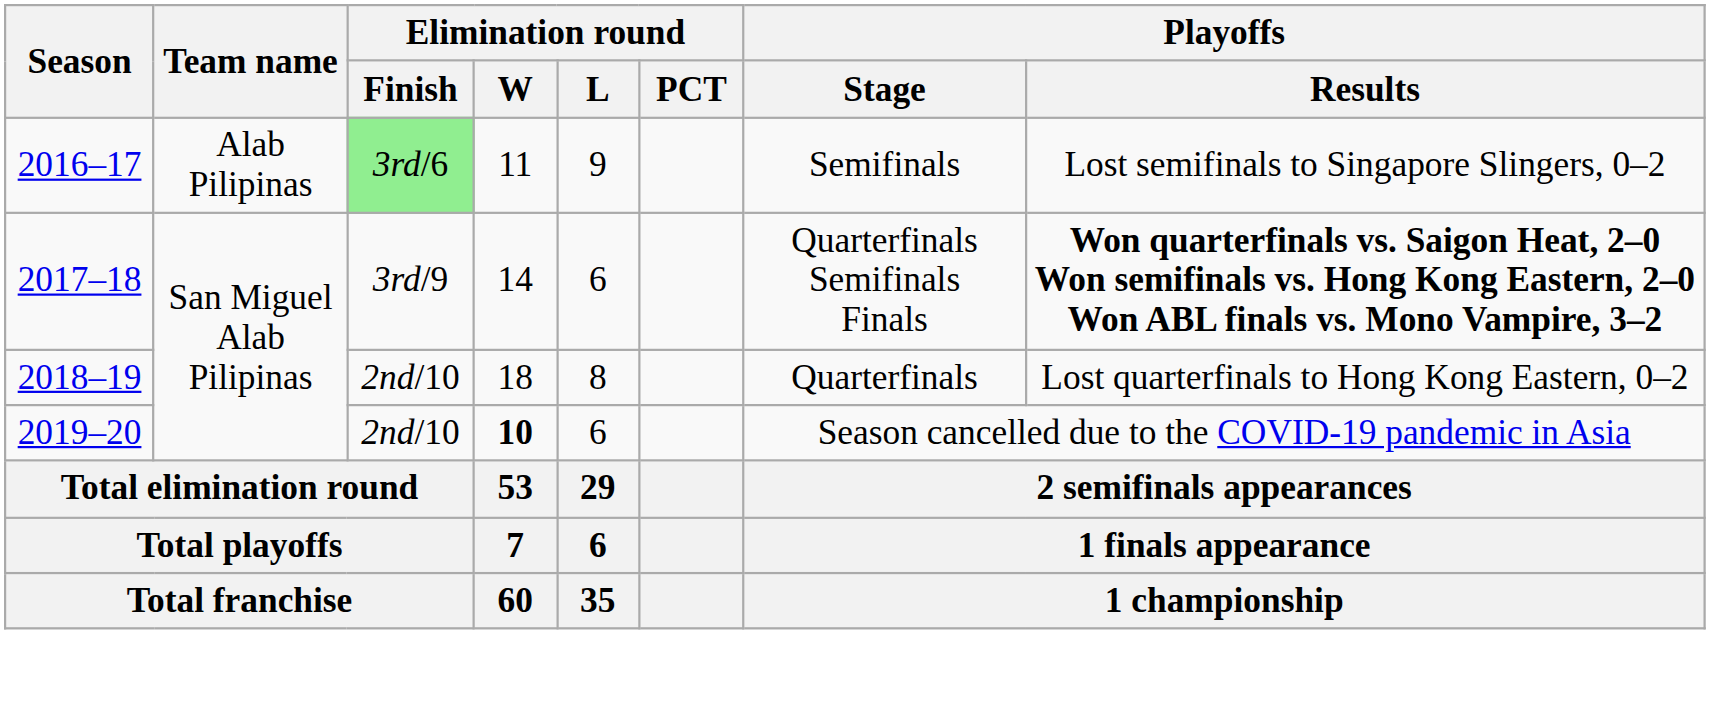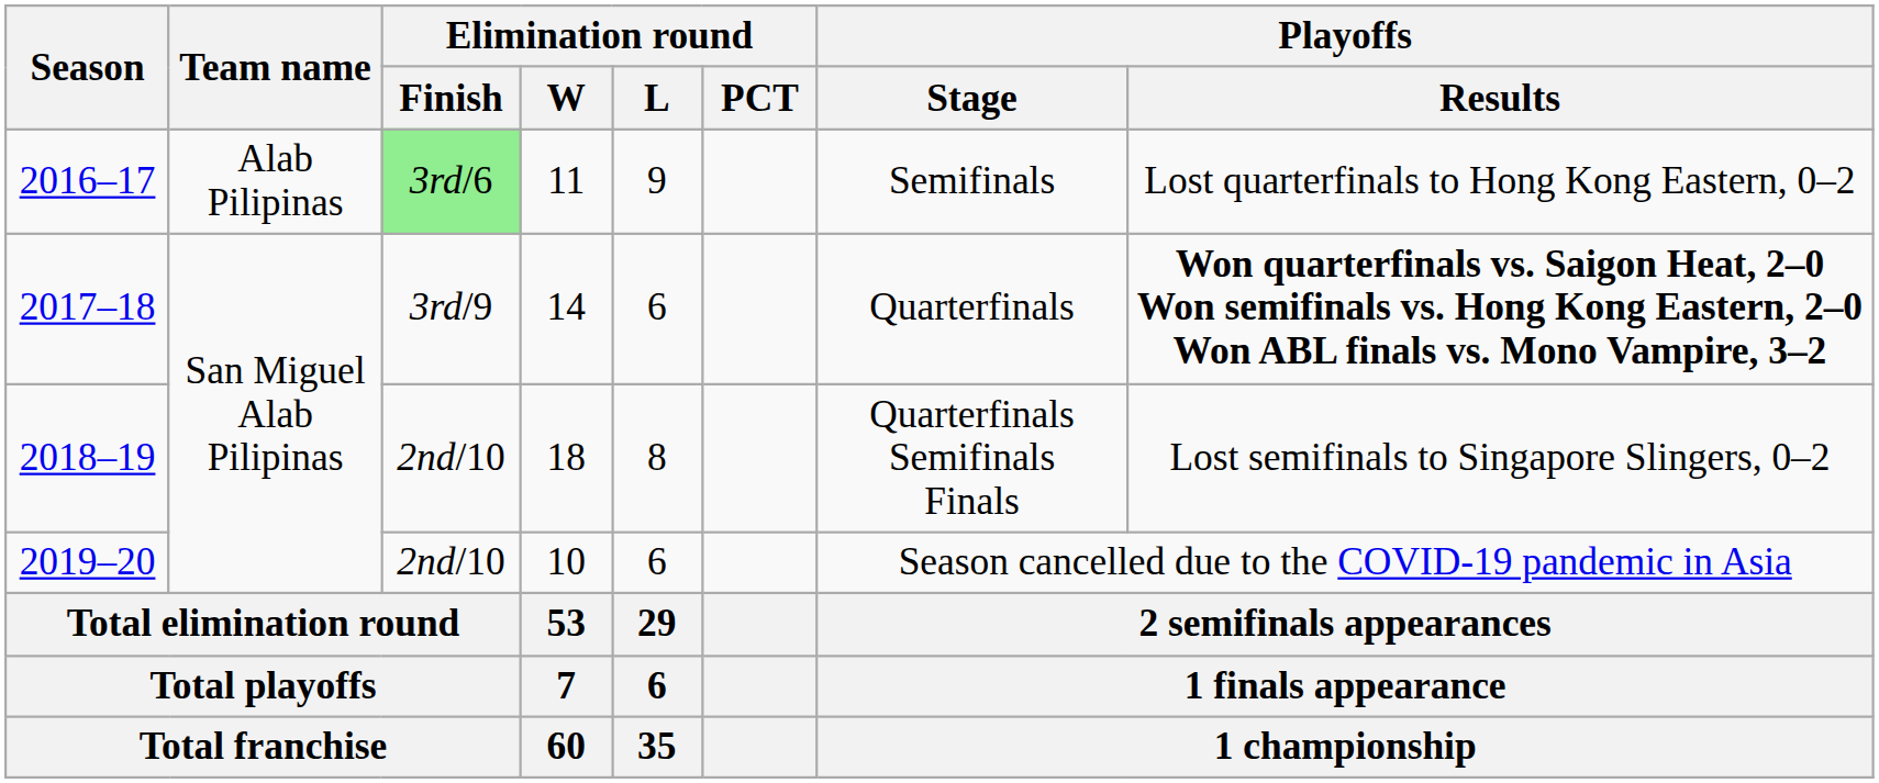 <table class=wikitable style="text-align:center;">
 <tr>
 <th style="width:60px;" rowspan="2">Season</th>
 <th style="width:80px;" rowspan="2">Team name</th>
 <th colspan=4>Elimination round</th>
 <th colspan=2>Playoffs</th>
 </tr>
 <tr>
 <th width=50px>Finish</th>
 <th width=30px>W</th>
 <th width=30px>L</th>
 <th width=40px>PCT</th>
 <th style="width:120px;">Stage</th>
 <th style="width:300px;">Results</th>
 </tr>
 <tr>
 <td><a href='#'>2016–17</a></td>
 <td>Alab Pilipinas</td>
 <td style="background: lightgreen;"><em>3rd</em>/6</td>
 <td>11</td>
 <td>9</td>
 <td></td>
 <td>Semifinals</td>
-<td>Lost semifinals to Singapore Slingers, 0–2</td>
+<td>Lost quarterfinals to Hong Kong Eastern, 0–2</td>
 </tr>
 <tr>
 <td><a href='#'>2017–18</a></td>
 <td rowspan=3>San Miguel Alab Pilipinas</td>
 <td><em>3rd</em>/9</td>
 <td>14</td>
 <td>6</td>
 <td></td>
-<td>Quarterfinals<br> Semifinals <br> Finals</td>
+<td>Quarterfinals</td>
 <td><strong>Won quarterfinals vs. Saigon Heat, 2–0</strong> <br><strong>Won semifinals vs. Hong Kong Eastern, 2–0</strong><br><strong>Won ABL finals vs. Mono Vampire, 3–2</strong></td>
 </tr>
 <tr>
 <td><a href='#'>2018–19</a></td>
 <td><em>2nd</em>/10</td>
 <td>18</td>
 <td>8</td>
 <td></td>
-<td>Quarterfinals</td>
-<td>Lost quarterfinals to Hong Kong Eastern, 0–2</td>
+<td>Quarterfinals<br> Semifinals <br> Finals</td>
+<td>Lost semifinals to Singapore Slingers, 0–2</td>
 </tr>
 <tr>
 <td><a href='#'>2019–20</a></td>
 <td><em>2nd</em>/10</td>
-<td><strong>10</strong></td>
+<td>10</td>
 <td>6</td>
 <td></td>
 <td colspan=2>Season cancelled due to the <a href='#'>COVID-19 pandemic in Asia</a></td>
 </tr>
 <tr>
 <th colspan=3>Total elimination round</th>
 <th>53</th>
 <th>29</th>
 <th></th>
 <th colspan=2>2 semifinals appearances</th>
 </tr>
 <tr>
 <th colspan=3>Total playoffs</th>
 <th>7</th>
 <th>6</th>
 <th></th>
 <th colspan=2>1 finals appearance</th>
 </tr>
 <tr>
 <th colspan=3>Total franchise</th>
 <th>60</th>
 <th>35</th>
 <th></th>
 <th colspan=2>1 championship</th>
 </tr>
 </table>
